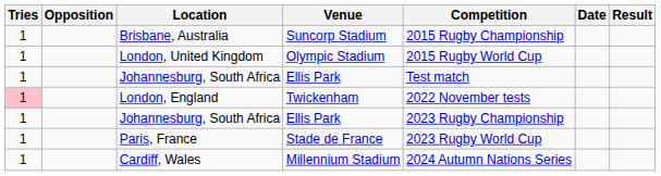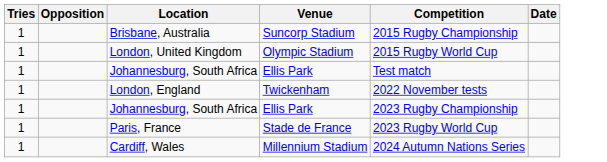 <table class="wikitable sortable" style="font-size:95%">
 <tr>
 <th>Tries</th>
 <th>Opposition</th>
 <th>Location</th>
 <th>Venue</th>
 <th>Competition</th>
 <th>Date</th>
-<th>Result</th>
 </tr>
 <tr>
 <td align="center">1</td>
 <td></td>
 <td><a href='#'>Brisbane</a>, Australia</td>
 <td><a href='#'>Suncorp Stadium</a></td>
 <td><a href='#'>2015 Rugby Championship</a></td>
-<td></td>
 <td></td>
 </tr>
 <tr>
 <td align="center">1</td>
 <td></td>
 <td><a href='#'>London</a>, United Kingdom</td>
 <td><a href='#'>Olympic Stadium</a></td>
 <td><a href='#'>2015 Rugby World Cup</a></td>
 <td></td>
-<td></td>
 </tr>
 <tr>
 <td align="center">1</td>
 <td></td>
 <td><a href='#'>Johannesburg</a>, South Africa</td>
 <td><a href='#'>Ellis Park</a></td>
 <td><a href='#'>Test match</a></td>
 <td></td>
-<td></td>
 </tr>
 <tr>
-<td align="center" style="background: pink;">1</td>
+<td align="center">1</td>
 <td></td>
 <td><a href='#'>London</a>, England</td>
 <td><a href='#'>Twickenham</a></td>
 <td><a href='#'>2022 November tests</a></td>
-<td></td>
 <td></td>
 </tr>
 <tr>
 <td align="center">1</td>
 <td></td>
 <td><a href='#'>Johannesburg</a>, South Africa</td>
 <td><a href='#'>Ellis Park</a></td>
 <td><a href='#'>2023 Rugby Championship</a></td>
 <td></td>
-<td></td>
 </tr>
 <tr>
 <td align="center">1</td>
 <td></td>
 <td><a href='#'>Paris</a>, France</td>
 <td><a href='#'>Stade de France</a></td>
 <td><a href='#'>2023 Rugby World Cup</a></td>
-<td></td>
 <td></td>
 </tr>
 <tr>
 <td align="center">1</td>
 <td></td>
 <td><a href='#'>Cardiff</a>, Wales</td>
 <td><a href='#'>Millennium Stadium</a></td>
 <td><a href='#'>2024 Autumn Nations Series</a></td>
 <td></td>
-<td></td>
 </tr>
 </table>
